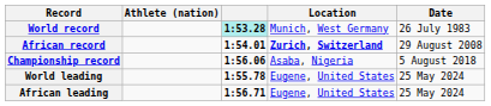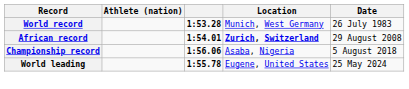 <table class="wikitable">
 <tr>
 <th scope="col">Record</th>
 <th scope="col">Athlete (nation)</th>
 <th scope="col"></th>
 <th scope="col">Location</th>
 <th scope="col">Date</th>
 </tr>
 <tr>
 <th scope="row"><a href='#'>World record</a></th>
 <td></td>
-<td align="center" style="background: paleturquoise;"><strong>1:53.28</strong></td>
+<td align="center"><strong>1:53.28</strong></td>
 <td><a href='#'>Munich</a>, <a href='#'>West Germany</a></td>
 <td>26 July 1983</td>
 </tr>
 <tr>
 <th scope="row"><a href='#'>African record</a></th>
 <td></td>
 <td align="center"><strong>1:54.01</strong></td>
 <td><strong><a href='#'>Zurich</a>, <a href='#'>Switzerland</a></strong></td>
 <td>29 August 2008</td>
 </tr>
 <tr>
 <th><a href='#'>Championship record</a></th>
 <td></td>
 <td align="center"><strong>1:56.06</strong></td>
 <td><a href='#'>Asaba</a>, <a href='#'>Nigeria</a></td>
 <td>5 August 2018</td>
 </tr>
 <tr>
 <th scope="row">World leading</th>
 <td></td>
 <td align="center"><strong>1:55.78</strong></td>
 <td><a href='#'>Eugene</a>, <a href='#'>United States</a></td>
 <td>25 May 2024</td>
 </tr>
-<tr>
-<th scope="row">African leading</th>
-<td></td>
-<td align="center"><strong>1:56.71</strong></td>
-<td><a href='#'>Eugene</a>, <a href='#'>United States</a></td>
-<td>25 May 2024</td>
-</tr>
 </table>
